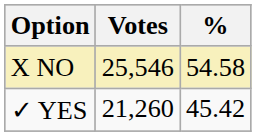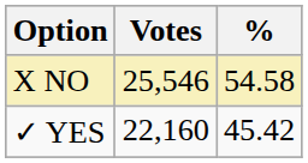 <table class="wikitable">
 <tr>
 <th>Option</th>
 <th>Votes</th>
 <th>%</th>
 </tr>
 <tr>
 <td style=background:#f8f1bd>X NO</td>
 <td style=background:#f8f1bd>25,546</td>
 <td style=background:#f8f1bd>54.58</td>
 </tr>
 <tr>
 <td>✓ YES</td>
-<td>21,260</td>
+<td>22,160</td>
 <td>45.42</td>
 </tr>
 </table>
